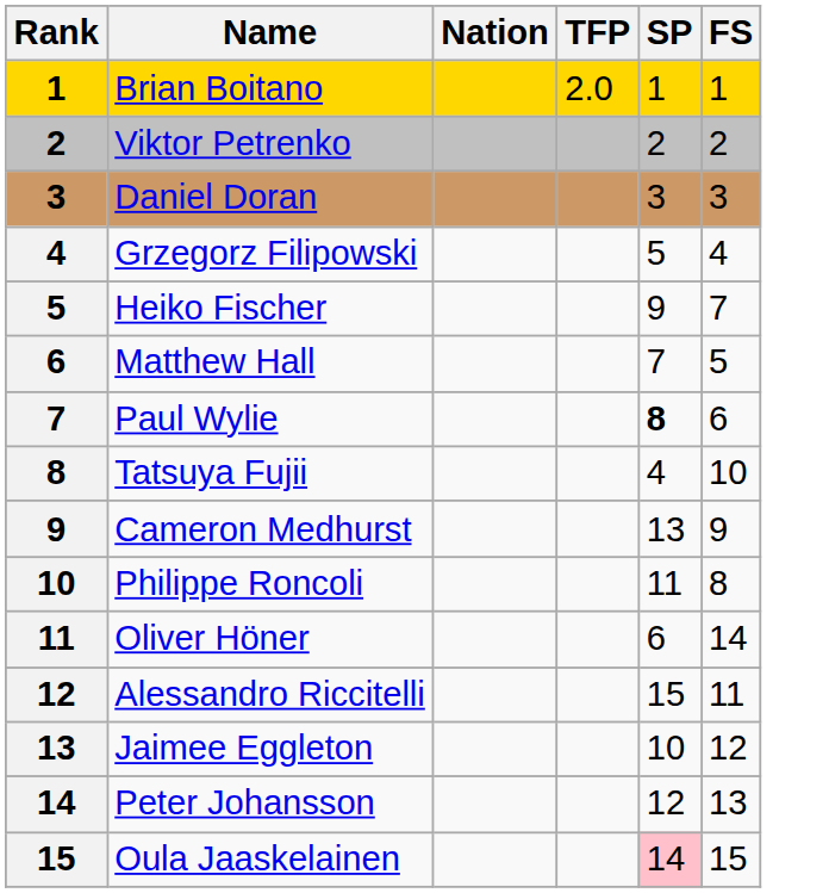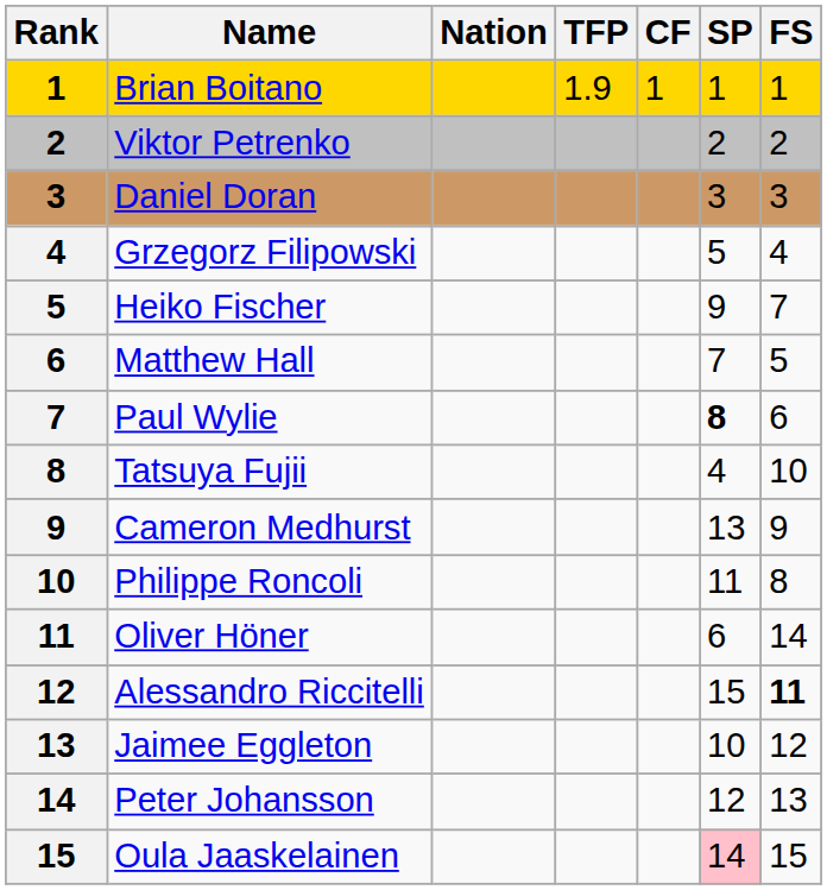 <table class="wikitable">
 <tr>
 <th>Rank</th>
 <th>Name</th>
 <th>Nation</th>
 <th>TFP</th>
+<th>CF</th>
 <th>SP</th>
 <th>FS</th>
 </tr>
 <tr bgcolor="gold">
 <td align="center"><strong>1</strong></td>
 <td><a href='#'>Brian Boitano</a></td>
 <td></td>
-<td>2.0</td>
+<td>1.9</td>
+<td>1</td>
 <td>1</td>
 <td>1</td>
 </tr>
 <tr bgcolor="silver">
 <td align="center"><strong>2</strong></td>
 <td><a href='#'>Viktor Petrenko</a></td>
+<td></td>
 <td></td>
 <td></td>
 <td>2</td>
 <td>2</td>
 </tr>
 <tr bgcolor="cc9966">
 <td align="center"><strong>3</strong></td>
 <td><a href='#'>Daniel Doran</a></td>
 <td></td>
 <td></td>
+<td></td>
 <td>3</td>
 <td>3</td>
 </tr>
 <tr>
 <th>4</th>
 <td><a href='#'>Grzegorz Filipowski</a></td>
+<td></td>
 <td></td>
 <td></td>
 <td>5</td>
 <td>4</td>
 </tr>
 <tr>
 <th>5</th>
 <td><a href='#'>Heiko Fischer</a></td>
 <td></td>
 <td></td>
+<td></td>
 <td>9</td>
 <td>7</td>
 </tr>
 <tr>
 <th>6</th>
 <td><a href='#'>Matthew Hall</a></td>
+<td></td>
 <td></td>
 <td></td>
 <td>7</td>
 <td>5</td>
 </tr>
 <tr>
 <th>7</th>
 <td><a href='#'>Paul Wylie</a></td>
 <td></td>
 <td></td>
+<td></td>
 <td><strong>8</strong></td>
 <td>6</td>
 </tr>
 <tr>
 <th>8</th>
 <td><a href='#'>Tatsuya Fujii</a></td>
+<td></td>
 <td></td>
 <td></td>
 <td>4</td>
 <td>10</td>
 </tr>
 <tr>
 <th>9</th>
 <td><a href='#'>Cameron Medhurst</a></td>
 <td></td>
 <td></td>
+<td></td>
 <td>13</td>
 <td>9</td>
 </tr>
 <tr>
 <th>10</th>
 <td><a href='#'>Philippe Roncoli</a></td>
+<td></td>
 <td></td>
 <td></td>
 <td>11</td>
 <td>8</td>
 </tr>
 <tr>
 <th>11</th>
 <td><a href='#'>Oliver Höner</a></td>
 <td></td>
 <td></td>
+<td></td>
 <td>6</td>
 <td>14</td>
 </tr>
 <tr>
 <th>12</th>
 <td><a href='#'>Alessandro Riccitelli</a></td>
 <td></td>
 <td></td>
+<td></td>
 <td>15</td>
-<td>11</td>
+<td><strong>11</strong></td>
 </tr>
 <tr>
 <th>13</th>
 <td><a href='#'>Jaimee Eggleton</a></td>
+<td></td>
 <td></td>
 <td></td>
 <td>10</td>
 <td>12</td>
 </tr>
 <tr>
 <th>14</th>
 <td><a href='#'>Peter Johansson</a></td>
 <td></td>
 <td></td>
+<td></td>
 <td>12</td>
 <td>13</td>
 </tr>
 <tr>
 <th>15</th>
 <td><a href='#'>Oula Jaaskelainen </a></td>
 <td></td>
 <td></td>
+<td></td>
 <td style="background: pink;">14</td>
 <td>15</td>
 </tr>
 </table>
